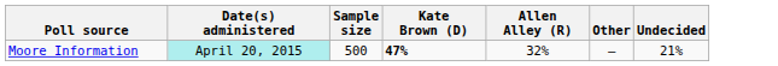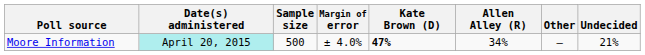 <table class="wikitable">
 <tr valign= bottom>
 <th style="width:160px;">Poll source</th>
 <th style="width:160px;">Date(s)<br>administered</th>
 <th class=small>Sample<br>size</th>
+<th><small>Margin of</small><br>error</th>
 <th style="width:100px;">Kate<br>Brown (D)</th>
 <th style="width:100px;">Allen<br>Alley (R)</th>
 <th>Other</th>
 <th>Undecided</th>
 </tr>
 <tr>
 <td><a href='#'>Moore Information</a></td>
 <td align=center style="background: paleturquoise;">April 20, 2015</td>
 <td align=center>500</td>
+<td align=center>± 4.0%</td>
 <td><strong>47%</strong></td>
-<td align=center>32%</td>
+<td align=center>34%</td>
 <td align=center>—</td>
 <td align=center>21%</td>
 </tr>
 </table>
